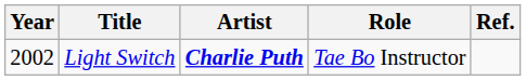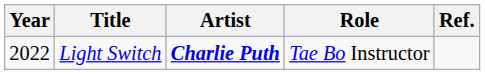 <table class="wikitable sortable">
 <tr>
 <th>Year</th>
 <th>Title</th>
 <th>Artist</th>
 <th>Role</th>
 <th>Ref.</th>
 </tr>
 <tr>
-<td>2002</td>
+<td>2022</td>
 <td><em><a href='#'>Light Switch</a></em></td>
 <td><strong><em><a href='#'>Charlie Puth</a></em></strong></td>
 <td><em><a href='#'>Tae Bo</a></em> Instructor</td>
 <td></td>
 </tr>
 </table>
